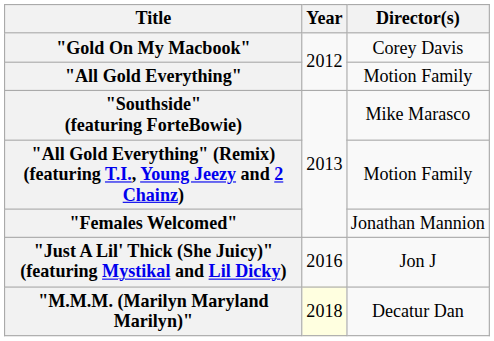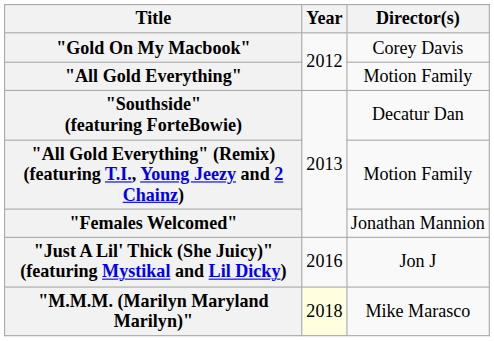 <table class="wikitable plainrowheaders" style="text-align:center;">
 <tr>
 <th scope="col" style="width:16em;">Title</th>
 <th scope="col">Year</th>
 <th scope="col">Director(s)</th>
 </tr>
 <tr>
 <th scope="row">"Gold On My Macbook"</th>
 <td rowspan="2">2012</td>
 <td>Corey Davis</td>
 </tr>
 <tr>
 <th scope="row">"All Gold Everything"</th>
 <td>Motion Family</td>
 </tr>
 <tr>
 <th scope="row">"Southside"<br><span>(featuring ForteBowie)</span></th>
 <td rowspan="3">2013</td>
-<td>Mike Marasco</td>
+<td>Decatur Dan</td>
 </tr>
 <tr>
 <th scope="row">"All Gold Everything" (Remix)<br><span>(featuring <a href='#'>T.I.</a>, <a href='#'>Young Jeezy</a> and <a href='#'>2 Chainz</a>)</span></th>
 <td>Motion Family</td>
 </tr>
 <tr>
 <th scope="row">"Females Welcomed"</th>
 <td>Jonathan Mannion</td>
 </tr>
 <tr>
 <th scope="row">"Just A Lil' Thick (She Juicy)"<br><span>(featuring <a href='#'>Mystikal</a> and <a href='#'>Lil Dicky</a>)</span></th>
 <td>2016</td>
 <td>Jon J</td>
 </tr>
 <tr>
 <th scope="row">"M.M.M. (Marilyn Maryland Marilyn)"<br></th>
 <td style="background: lightyellow;">2018</td>
-<td>Decatur Dan</td>
+<td>Mike Marasco</td>
 </tr>
 </table>
